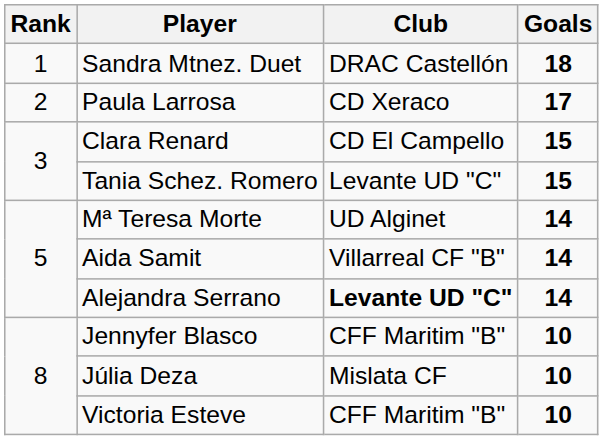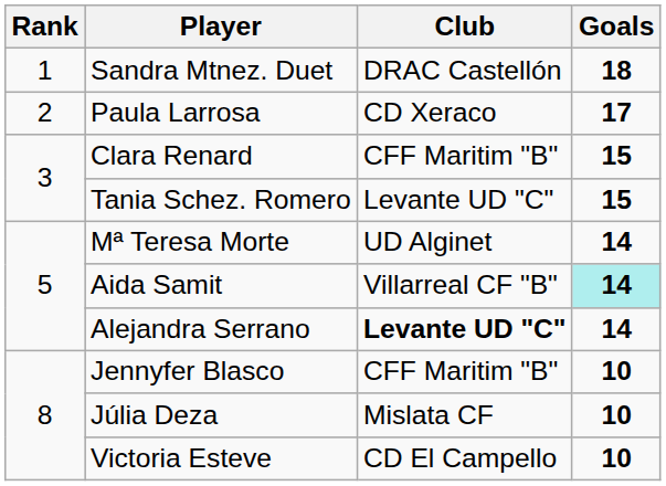 <table class="wikitable" style="text-align:center">
 <tr>
 <th>Rank</th>
 <th>Player</th>
 <th>Club</th>
 <th>Goals</th>
 </tr>
 <tr>
 <td>1</td>
 <td align="left">Sandra Mtnez. Duet</td>
 <td align="left">DRAC Castellón</td>
 <td><strong>18</strong></td>
 </tr>
 <tr>
 <td>2</td>
 <td align="left">Paula Larrosa</td>
 <td align="left">CD Xeraco</td>
 <td><strong>17</strong></td>
 </tr>
 <tr>
 <td rowspan="2">3</td>
 <td align="left">Clara Renard</td>
-<td align="left">CD El Campello</td>
+<td align="left">CFF Maritim "B"</td>
 <td><strong>15</strong></td>
 </tr>
 <tr>
 <td align="left">Tania Schez. Romero</td>
 <td align="left">Levante UD "C"</td>
 <td><strong>15</strong></td>
 </tr>
 <tr>
 <td rowspan="3">5</td>
 <td align="left">Mª Teresa Morte</td>
 <td align="left">UD Alginet</td>
 <td><strong>14</strong></td>
 </tr>
 <tr>
 <td align="left">Aida Samit</td>
 <td align="left">Villarreal CF "B"</td>
-<td><strong>14</strong></td>
+<td style="background: paleturquoise;"><strong>14</strong></td>
 </tr>
 <tr>
 <td align="left">Alejandra Serrano</td>
 <td align="left"><strong>Levante UD "C"</strong></td>
 <td><strong>14</strong></td>
 </tr>
 <tr>
 <td rowspan="3">8</td>
 <td align="left">Jennyfer Blasco</td>
 <td align="left">CFF Maritim "B"</td>
 <td><strong>10</strong></td>
 </tr>
 <tr>
 <td align="left">Júlia Deza</td>
 <td align="left">Mislata CF</td>
 <td><strong>10</strong></td>
 </tr>
 <tr>
 <td align="left">Victoria Esteve</td>
-<td align="left">CFF Maritim "B"</td>
+<td align="left">CD El Campello</td>
 <td><strong>10</strong></td>
 </tr>
 </table>
